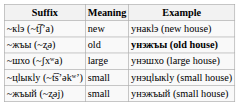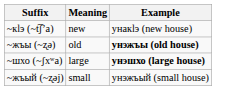 <table class="wikitable">
 <tr>
 <th>Suffix</th>
 <th>Meaning</th>
 <th>Example</th>
 </tr>
 <tr>
 <td>~кӏэ (~t͡ʃʼa)</td>
 <td>new</td>
 <td>унакӏэ (new house)</td>
 </tr>
 <tr>
 <td>~жъы (~ʐə)</td>
 <td>old</td>
 <td><strong>унэжъы (old house)</strong></td>
 </tr>
 <tr>
 <td>~шхо (~ʃxʷa)</td>
 <td>large</td>
-<td>унэшхо (large house)</td>
-</tr>
-<tr>
-<td>~цӏыкӏу (~t͡sʼəkʷʼ)</td>
-<td>small</td>
-<td>унэцӏыкӏу (small house)</td>
+<td><strong>унэшхо (large house)</strong></td>
 </tr>
 <tr>
 <td>~жъый (~ʐəj)</td>
 <td>small</td>
 <td>унэжъый (small house)</td>
 </tr>
 </table>
